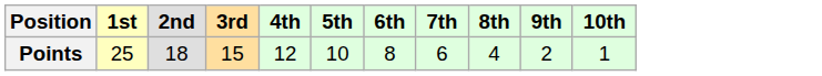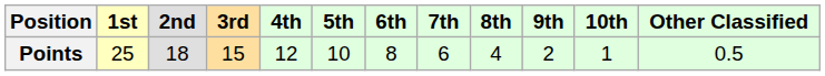 <table class="wikitable" style="font-size:85%; text-align:center">
 <tr>
 <th>Position</th>
 <td style="background:#ffffbf;"> <strong>1st</strong> </td>
 <td style="background:#dfdfdf;"> <strong>2nd</strong> </td>
 <td style="background:#ffdf9f;"> <strong>3rd</strong> </td>
 <td style="background:#dfffdf;"> <strong>4th</strong> </td>
 <td style="background:#dfffdf;"> <strong>5th</strong> </td>
 <td style="background:#dfffdf;"> <strong>6th</strong> </td>
 <td style="background:#dfffdf;"> <strong>7th</strong> </td>
 <td style="background:#dfffdf;"> <strong>8th</strong> </td>
 <td style="background:#dfffdf;"> <strong>9th</strong> </td>
 <td style="background:#dfffdf;"> <strong>10th</strong> </td>
+<td style="background:#dfffdf;"> <strong>Other Classified</strong> </td>
 </tr>
 <tr>
 <th>Points</th>
 <td style="background:#ffffbf;">25</td>
 <td style="background:#dfdfdf;">18</td>
 <td style="background:#ffdf9f;">15</td>
 <td style="background:#dfffdf;">12</td>
 <td style="background:#dfffdf;">10</td>
 <td style="background:#dfffdf;">8</td>
 <td style="background:#dfffdf;">6</td>
 <td style="background:#dfffdf;">4</td>
 <td style="background:#dfffdf;">2</td>
 <td style="background:#dfffdf;">1</td>
+<td style="background:#dfffdf;">0.5</td>
 </tr>
 </table>
